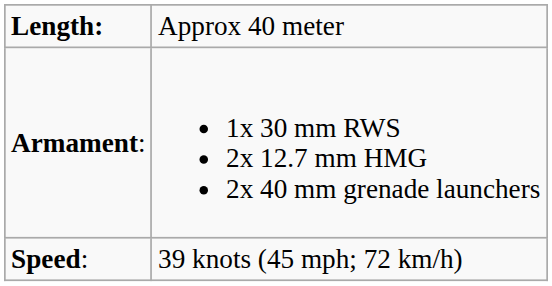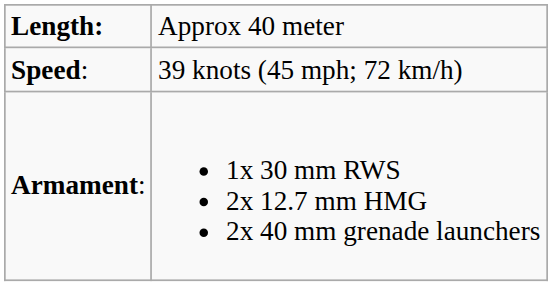 <table class="wikitable">
 <tr>
 <td><strong>Length:</strong></td>
 <td>Approx 40 meter</td>
 </tr>
 <tr>
+<td><strong>Speed</strong>:</td>
+<td>39 knots (45 mph; 72 km/h)</td>
+</tr>
+<tr>
 <td><strong>Armament</strong>:</td>
 <td><br><ul><li>1x 30 mm RWS</li><li>2x 12.7 mm HMG</li><li>2x 40 mm grenade launchers</li></ul></td>
 </tr>
-<tr>
-<td><strong>Speed</strong>:</td>
-<td>39 knots (45 mph; 72 km/h)</td>
-</tr>
 </table>
